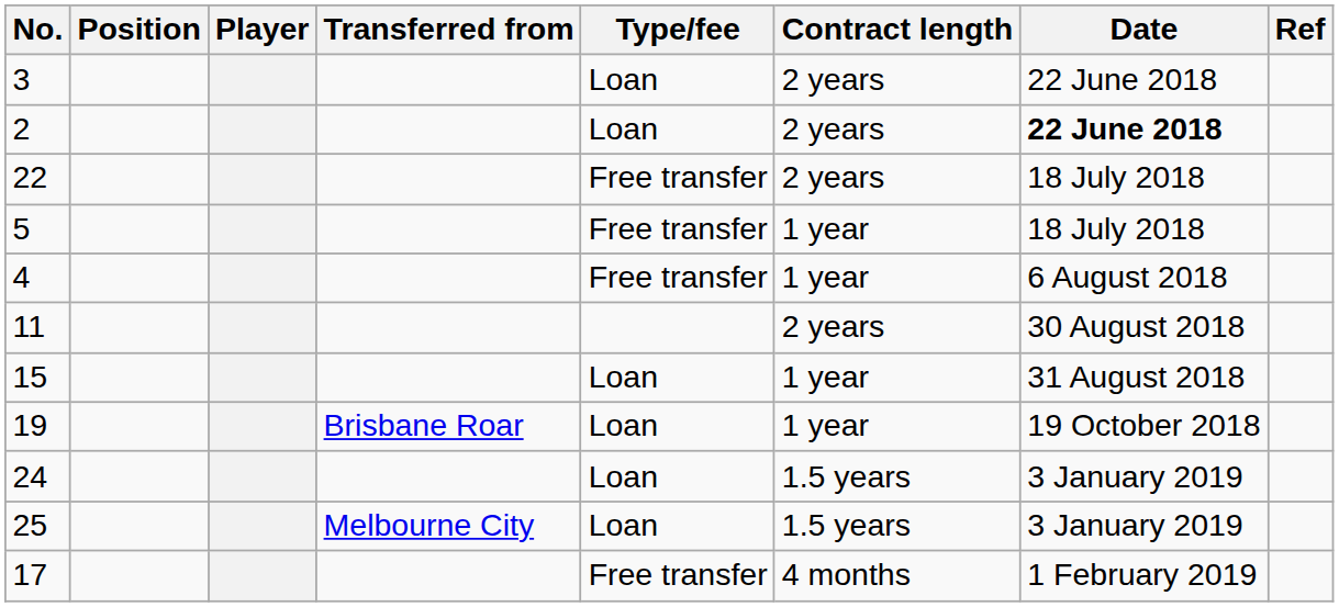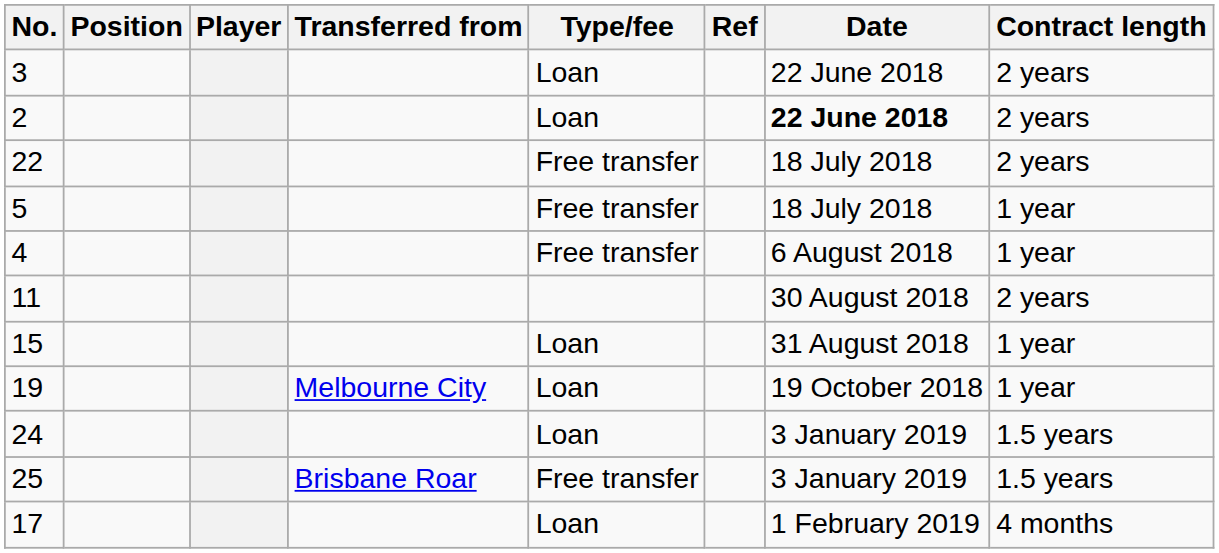 <table class="wikitable plainrowheaders sortable" style="text-align:center; text-align:left">
 <tr>
 <th scope="col">No.</th>
 <th scope="col">Position</th>
 <th scope="col">Player</th>
 <th scope="col">Transferred from</th>
 <th scope="col">Type/fee</th>
+<th scope="col" class="unsortable">Ref</th>
+<th scope="col">Date</th>
 <th scope="col">Contract length</th>
-<th scope="col">Date</th>
-<th scope="col" class="unsortable">Ref</th>
 </tr>
 <tr>
 <td>3</td>
 <td></td>
 <th scope="row"></th>
 <td></td>
 <td>Loan</td>
+<td></td>
+<td>22 June 2018</td>
 <td>2 years</td>
-<td>22 June 2018</td>
-<td></td>
 </tr>
 <tr>
 <td>2</td>
 <td></td>
 <th scope="row"></th>
 <td></td>
 <td>Loan</td>
+<td></td>
+<td><strong>22 June 2018</strong></td>
 <td>2 years</td>
-<td><strong>22 June 2018</strong></td>
-<td></td>
 </tr>
 <tr>
 <td>22</td>
 <td></td>
 <th scope="row"></th>
 <td></td>
 <td>Free transfer</td>
+<td></td>
+<td>18 July 2018</td>
 <td>2 years</td>
-<td>18 July 2018</td>
-<td></td>
 </tr>
 <tr>
 <td>5</td>
 <td></td>
 <th scope="row"></th>
 <td></td>
 <td>Free transfer</td>
+<td></td>
+<td>18 July 2018</td>
 <td>1 year</td>
-<td>18 July 2018</td>
-<td></td>
 </tr>
 <tr>
 <td>4</td>
 <td></td>
 <th scope="row"></th>
 <td></td>
 <td>Free transfer</td>
+<td></td>
+<td>6 August 2018</td>
 <td>1 year</td>
-<td>6 August 2018</td>
-<td></td>
 </tr>
 <tr>
 <td>11</td>
 <td></td>
 <th scope="row"></th>
 <td></td>
 <td></td>
+<td></td>
+<td>30 August 2018</td>
 <td>2 years</td>
-<td>30 August 2018</td>
-<td></td>
 </tr>
 <tr>
 <td>15</td>
 <td></td>
 <th scope="row"></th>
 <td></td>
 <td>Loan</td>
+<td></td>
+<td>31 August 2018</td>
 <td>1 year</td>
-<td>31 August 2018</td>
-<td></td>
 </tr>
 <tr>
 <td>19</td>
 <td></td>
 <th scope="row"></th>
-<td><a href='#'>Brisbane Roar</a></td>
+<td><a href='#'>Melbourne City</a></td>
 <td>Loan</td>
+<td></td>
+<td>19 October 2018</td>
 <td>1 year</td>
-<td>19 October 2018</td>
-<td></td>
 </tr>
 <tr>
 <td>24</td>
 <td></td>
 <th scope="row"></th>
 <td></td>
 <td>Loan</td>
+<td></td>
+<td>3 January 2019</td>
 <td>1.5 years</td>
-<td>3 January 2019</td>
-<td></td>
 </tr>
 <tr>
 <td>25</td>
 <td></td>
 <th scope="row"></th>
-<td><a href='#'>Melbourne City</a></td>
-<td>Loan</td>
+<td><a href='#'>Brisbane Roar</a></td>
+<td>Free transfer</td>
+<td></td>
+<td>3 January 2019</td>
 <td>1.5 years</td>
-<td>3 January 2019</td>
-<td></td>
 </tr>
 <tr>
 <td>17</td>
 <td></td>
 <th scope="row"></th>
 <td></td>
-<td>Free transfer</td>
+<td>Loan</td>
+<td></td>
+<td>1 February 2019</td>
 <td>4 months</td>
-<td>1 February 2019</td>
-<td></td>
 </tr>
 </table>
